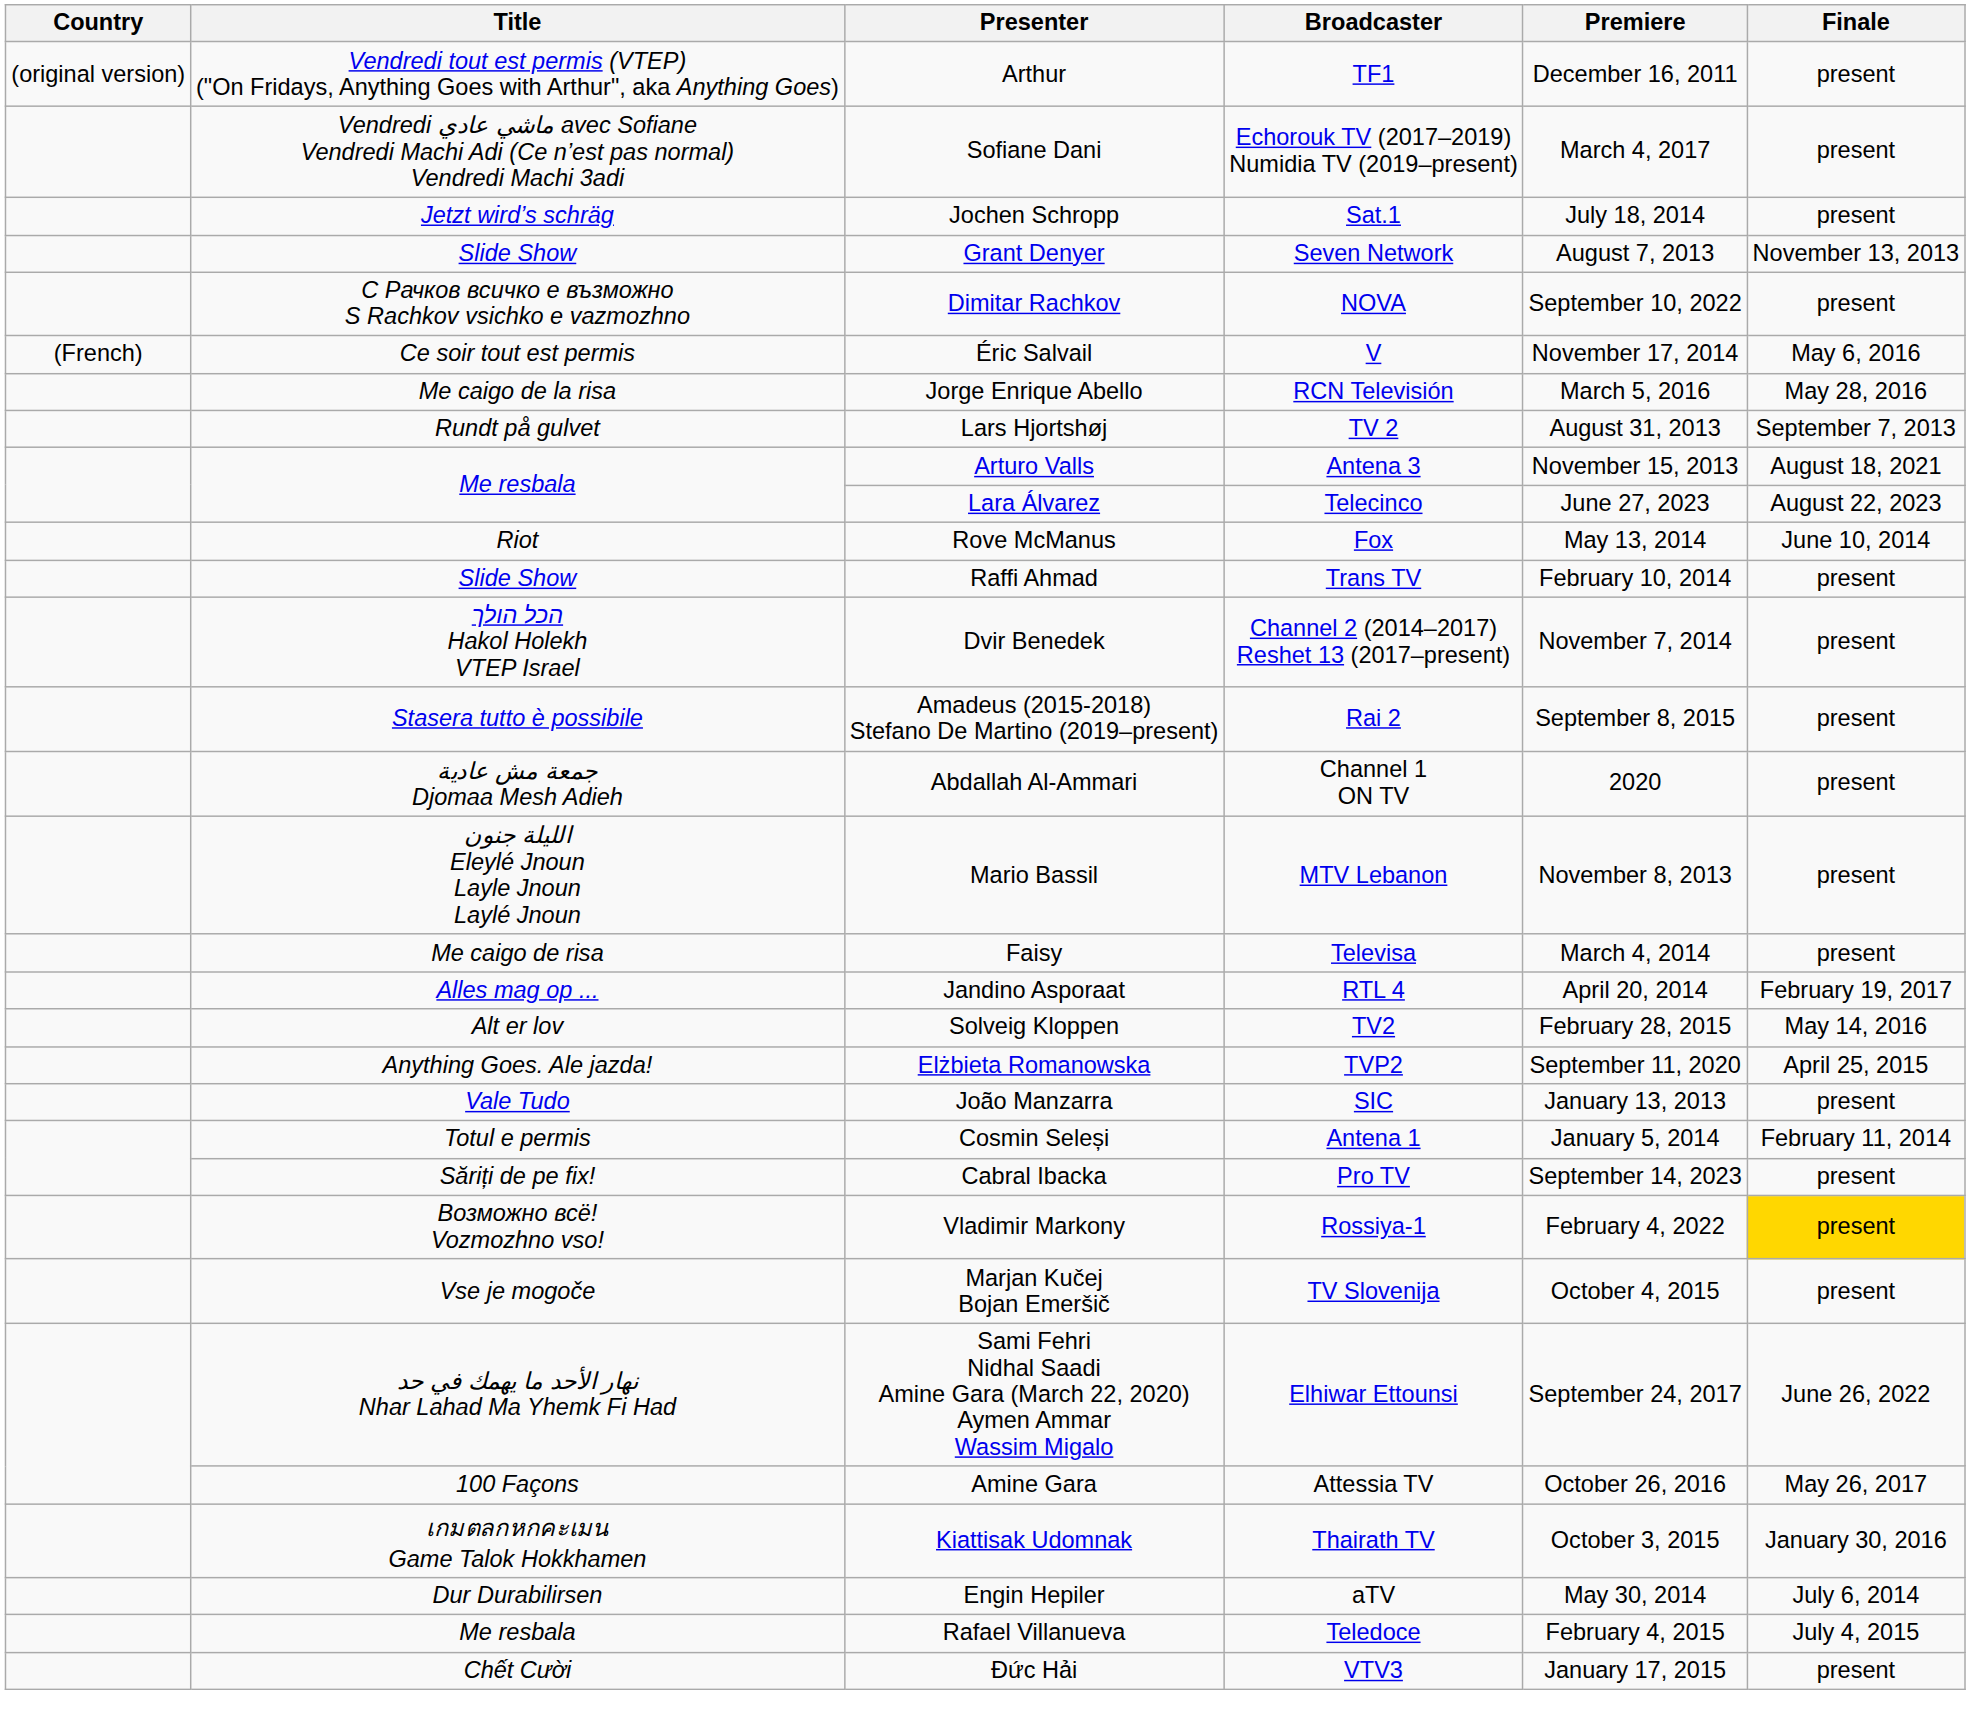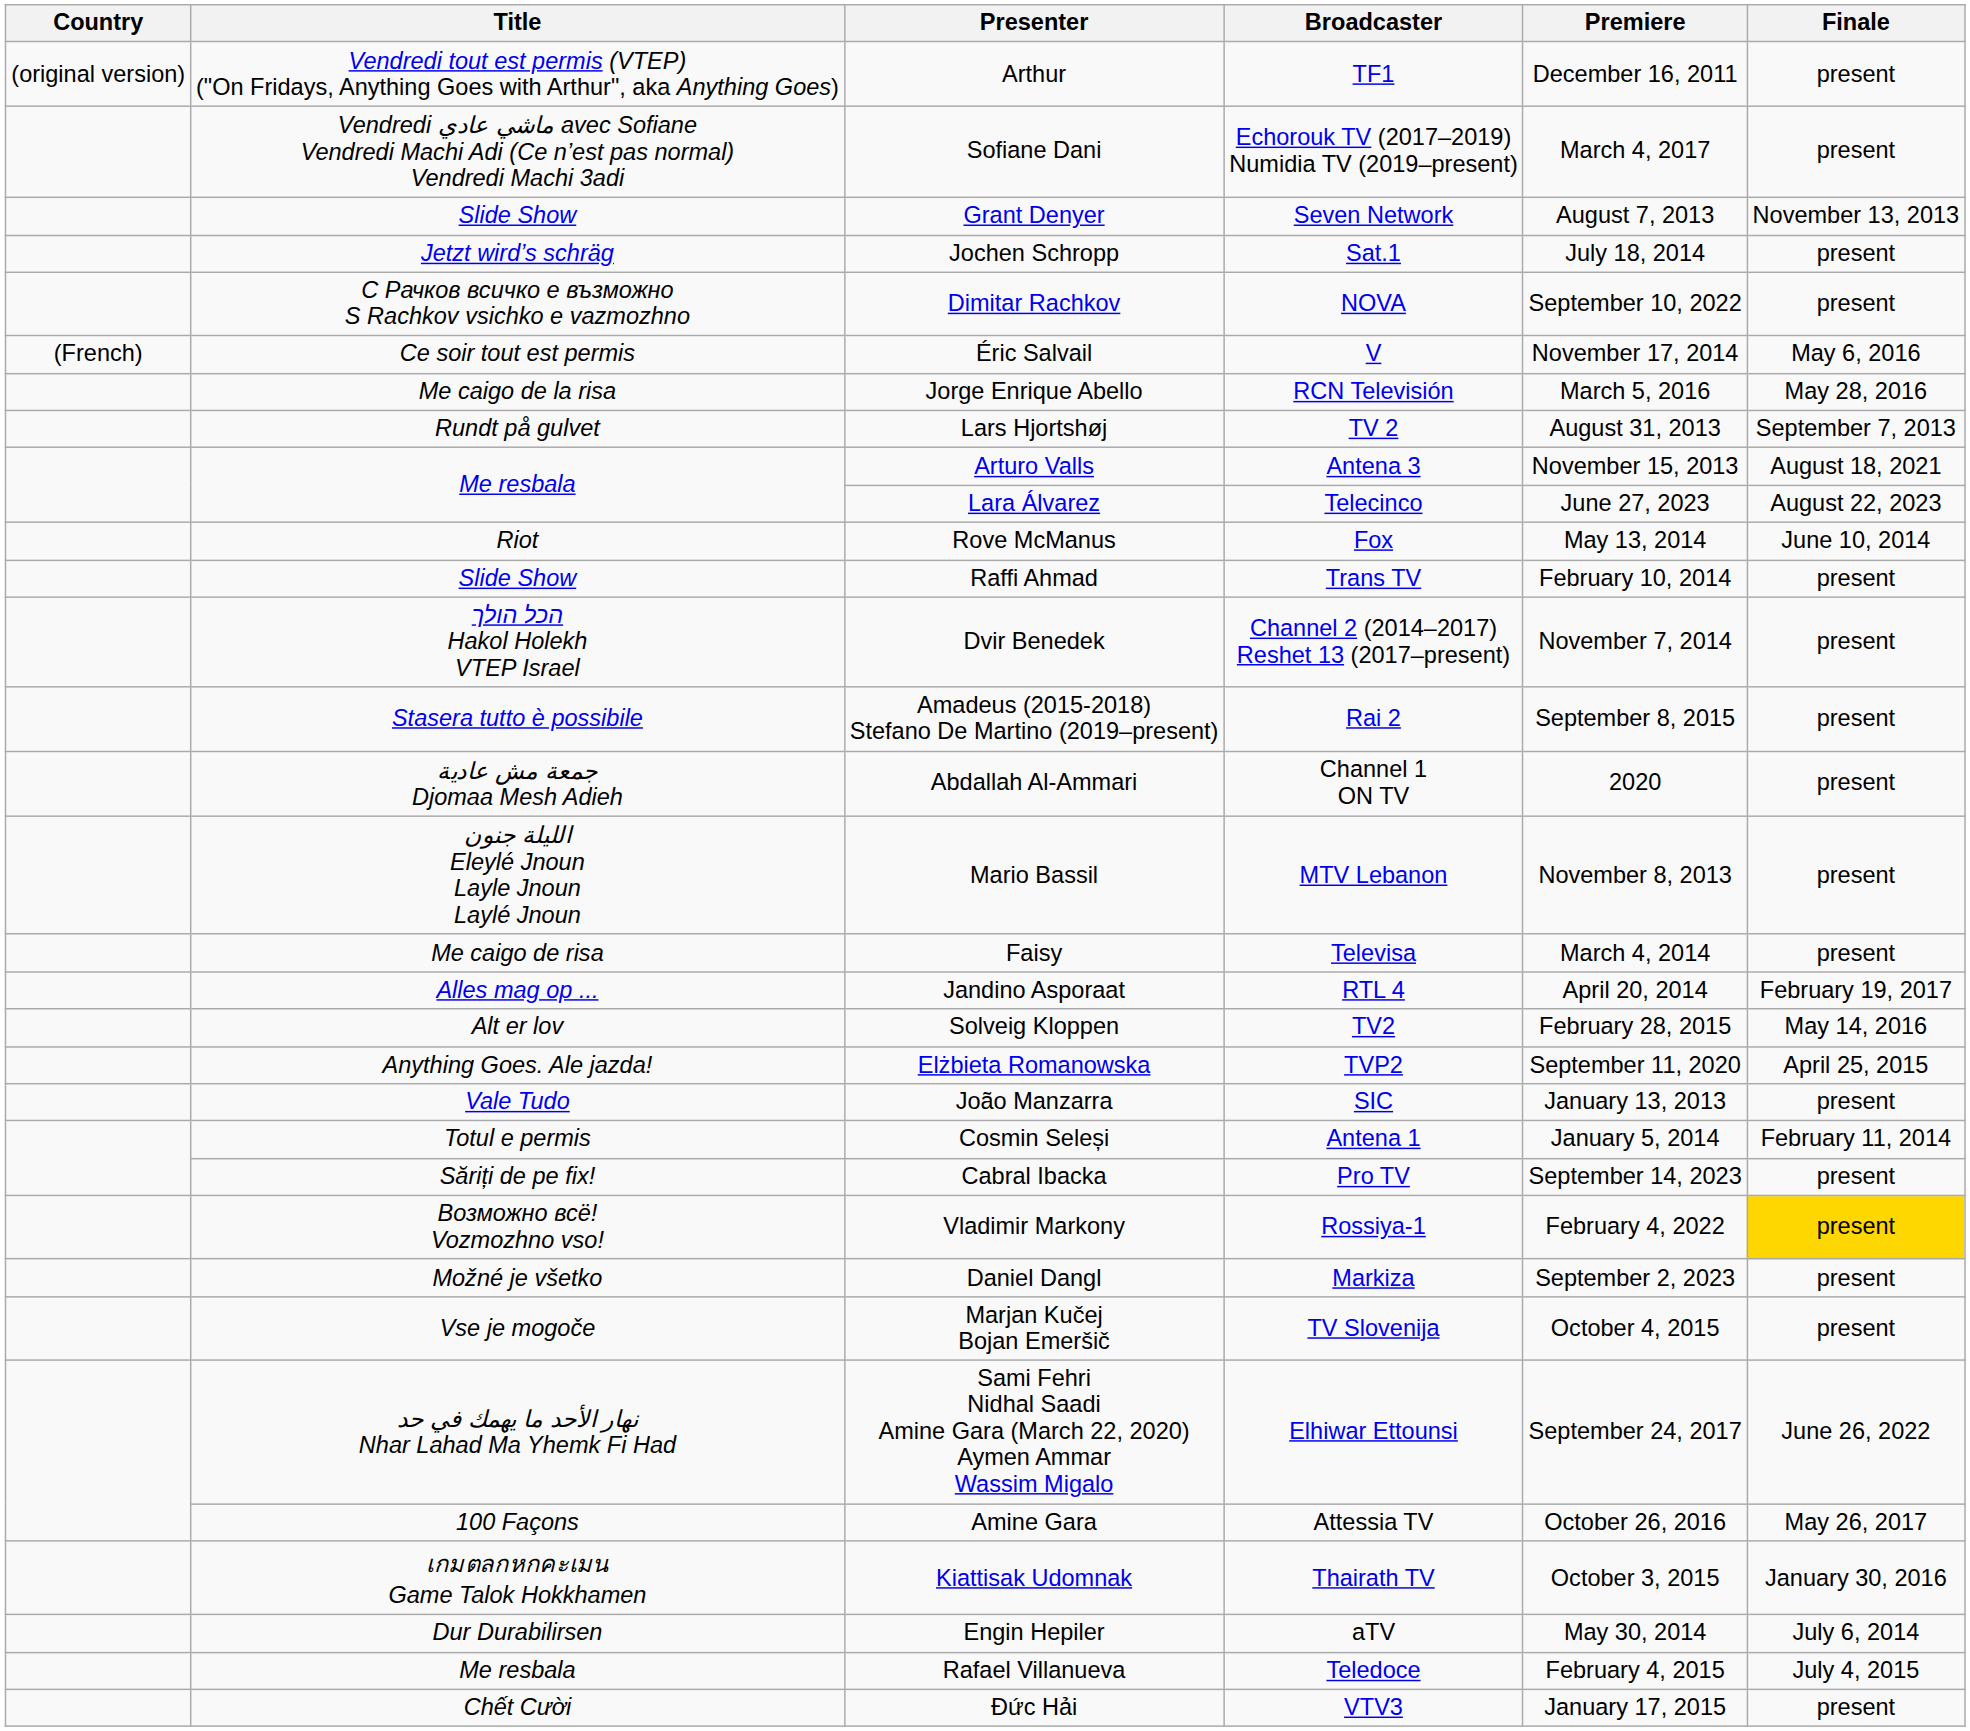 <table class="wikitable" style="text-align: center; margin-left: auto; margin-right: auto; border: none;">
 <tr>
 <th scope="col">Country</th>
 <th scope="col">Title</th>
 <th scope="col">Presenter</th>
 <th scope="col">Broadcaster</th>
 <th scope="col">Premiere</th>
 <th scope="col">Finale</th>
 </tr>
 <tr>
 <td> (original version)</td>
 <td><em><a href='#'>Vendredi tout est permis</a> (VTEP)</em><br>("On Fridays, Anything Goes with Arthur", aka <em>Anything Goes</em>)</td>
 <td>Arthur</td>
 <td><a href='#'>TF1</a></td>
 <td>December 16, 2011</td>
 <td>present</td>
 </tr>
 <tr>
 <td></td>
 <td><em>Vendredi ماشي عادي avec Sofiane</em><br><em>Vendredi Machi Adi (Ce n’est pas normal)</em><br><em>Vendredi Machi 3adi</em></td>
 <td>Sofiane Dani</td>
 <td><a href='#'>Echorouk TV</a> (2017–2019)<br>Numidia TV (2019–present)</td>
 <td>March 4, 2017</td>
 <td>present</td>
 </tr>
 <tr>
 <td></td>
+<td><em><a href='#'>Slide Show</a></em></td>
+<td><a href='#'>Grant Denyer</a></td>
+<td><a href='#'>Seven Network</a></td>
+<td>August 7, 2013</td>
+<td>November 13, 2013</td>
+</tr>
+<tr>
+<td></td>
 <td><em><a href='#'>Jetzt wird’s schräg</a></em></td>
 <td>Jochen Schropp</td>
 <td><a href='#'>Sat.1</a></td>
 <td>July 18, 2014</td>
 <td>present</td>
-</tr>
-<tr>
-<td></td>
-<td><em><a href='#'>Slide Show</a></em></td>
-<td><a href='#'>Grant Denyer</a></td>
-<td><a href='#'>Seven Network</a></td>
-<td>August 7, 2013</td>
-<td>November 13, 2013</td>
 </tr>
 <tr>
 <td></td>
 <td><em>С Рачков всичко е възможно</em><br><em>S Rachkov vsichko e vazmozhno</em></td>
 <td><a href='#'>Dimitar Rachkov</a></td>
 <td><a href='#'>NOVA</a></td>
 <td>September 10, 2022</td>
 <td>present</td>
 </tr>
 <tr>
 <td> (French)</td>
 <td><em>Ce soir tout est permis</em></td>
 <td>Éric Salvail</td>
 <td><a href='#'>V</a></td>
 <td>November 17, 2014</td>
 <td>May 6, 2016</td>
 </tr>
 <tr>
 <td></td>
 <td><em>Me caigo de la risa</em></td>
 <td>Jorge Enrique Abello</td>
 <td><a href='#'>RCN Televisión</a></td>
 <td>March 5, 2016</td>
 <td>May 28, 2016</td>
 </tr>
 <tr>
 <td></td>
 <td><em>Rundt på gulvet</em></td>
 <td>Lars Hjortshøj</td>
 <td><a href='#'>TV 2</a></td>
 <td>August 31, 2013</td>
 <td>September 7, 2013</td>
 </tr>
 <tr>
 <td rowspan=2></td>
 <td rowspan=2><em><a href='#'>Me resbala</a></em></td>
 <td><a href='#'>Arturo Valls</a></td>
 <td><a href='#'>Antena 3</a></td>
 <td>November 15, 2013</td>
 <td>August 18, 2021</td>
 </tr>
 <tr>
 <td><a href='#'>Lara Álvarez</a></td>
 <td><a href='#'>Telecinco</a></td>
 <td>June 27, 2023</td>
 <td>August 22, 2023</td>
 </tr>
 <tr>
 <td></td>
 <td><em>Riot</em></td>
 <td>Rove McManus</td>
 <td><a href='#'>Fox</a></td>
 <td>May 13, 2014</td>
 <td>June 10, 2014</td>
 </tr>
 <tr>
 <td></td>
 <td><em><a href='#'>Slide Show</a></em></td>
 <td>Raffi Ahmad</td>
 <td><a href='#'>Trans TV</a></td>
 <td>February 10, 2014</td>
 <td>present</td>
 </tr>
 <tr>
 <td></td>
 <td><em><a href='#'>הכל הולך</a></em><br><em>Hakol Holekh</em><br><em>VTEP Israel</em></td>
 <td>Dvir Benedek</td>
 <td><a href='#'>Channel 2</a> (2014–2017)<br><a href='#'>Reshet 13</a> (2017–present)</td>
 <td>November 7, 2014</td>
 <td>present</td>
 </tr>
 <tr>
 <td></td>
 <td><em><a href='#'>Stasera tutto è possibile</a></em></td>
 <td>Amadeus (2015-2018)<br>Stefano De Martino (2019–present)</td>
 <td><a href='#'>Rai 2</a></td>
 <td>September 8, 2015</td>
 <td>present</td>
 </tr>
 <tr>
 <td></td>
 <td><em>جمعة مش عادية</em><br><em>Djomaa Mesh Adieh</em></td>
 <td>Abdallah Al-Ammari</td>
 <td>Channel 1<br>ON TV</td>
 <td>2020</td>
 <td>present</td>
 </tr>
 <tr>
 <td></td>
 <td><em>الليلة جنون</em><br><em>Eleylé Jnoun</em><br><em>Layle Jnoun</em><br><em>Laylé Jnoun</em></td>
 <td>Mario Bassil</td>
 <td><a href='#'>MTV Lebanon</a></td>
 <td>November 8, 2013</td>
 <td>present</td>
 </tr>
 <tr>
 <td></td>
 <td><em>Me caigo de risa</em></td>
 <td>Faisy</td>
 <td><a href='#'>Televisa</a></td>
 <td>March 4, 2014</td>
 <td>present</td>
 </tr>
 <tr>
 <td></td>
 <td><em><a href='#'>Alles mag op ...</a></em></td>
 <td>Jandino Asporaat</td>
 <td><a href='#'>RTL 4</a></td>
 <td>April 20, 2014</td>
 <td>February 19, 2017</td>
 </tr>
 <tr>
 <td></td>
 <td><em>Alt er lov</em></td>
 <td>Solveig Kloppen</td>
 <td><a href='#'>TV2</a></td>
 <td>February 28, 2015</td>
 <td>May 14, 2016 </td>
 </tr>
 <tr>
 <td></td>
 <td><em>Anything Goes. Ale jazda!</em></td>
 <td><a href='#'>Elżbieta Romanowska</a></td>
 <td><a href='#'>TVP2</a></td>
 <td>September 11, 2020</td>
 <td>April 25, 2015</td>
 </tr>
 <tr>
 <td></td>
 <td><em><a href='#'>Vale Tudo</a></em></td>
 <td>João Manzarra</td>
 <td><a href='#'>SIC</a></td>
 <td>January 13, 2013</td>
 <td>present</td>
 </tr>
 <tr>
 <td rowspan="2"></td>
 <td><em>Totul e permis</em></td>
 <td>Cosmin Seleși</td>
 <td><a href='#'>Antena 1</a></td>
 <td>January 5, 2014</td>
 <td>February 11, 2014</td>
 </tr>
 <tr>
 <td><em>Săriți de pe fix!</em></td>
 <td>Cabral Ibacka</td>
 <td><a href='#'>Pro TV</a></td>
 <td>September 14, 2023</td>
 <td>present</td>
 </tr>
 <tr>
 <td></td>
 <td><em>Возможно всё!</em><br><em>Vozmozhno vso!</em></td>
 <td>Vladimir Markony</td>
 <td><a href='#'>Rossiya-1</a></td>
 <td>February 4, 2022</td>
 <td style="background: gold;">present</td>
 </tr>
 <tr>
 <td></td>
+<td><em>Možné je všetko</em></td>
+<td>Daniel Dangl</td>
+<td><a href='#'>Markiza</a></td>
+<td>September 2, 2023</td>
+<td>present</td>
+</tr>
+<tr>
+<td></td>
 <td><em>Vse je mogoče</em></td>
 <td>Marjan Kučej<br>Bojan Emeršič</td>
 <td><a href='#'>TV Slovenija</a></td>
 <td>October 4, 2015</td>
 <td>present</td>
 </tr>
 <tr>
 <td rowspan="2"></td>
 <td><em>نهار الأحد ما يهمك في حد</em><br><em>Nhar Lahad Ma Yhemk Fi Had</em></td>
 <td>Sami Fehri<br>Nidhal Saadi<br>Amine Gara (March 22, 2020)<br>Aymen Ammar<br><a href='#'>Wassim Migalo</a></td>
 <td><a href='#'>Elhiwar Ettounsi</a></td>
 <td>September 24, 2017</td>
 <td>June 26, 2022</td>
 </tr>
 <tr>
 <td><em>100 Façons</em></td>
 <td>Amine Gara</td>
 <td>Attessia TV</td>
 <td>October 26, 2016</td>
 <td>May 26, 2017</td>
 </tr>
 <tr>
 <td></td>
 <td><em>เกมตลกหกคะเมน</em><br> <em>Game Talok Hokkhamen</em></td>
 <td><a href='#'>Kiattisak Udomnak</a></td>
 <td><a href='#'>Thairath TV</a></td>
 <td>October 3, 2015</td>
 <td>January 30, 2016</td>
 </tr>
 <tr>
 <td></td>
 <td><em>Dur Durabilirsen</em></td>
 <td>Engin Hepiler</td>
 <td>aTV</td>
 <td>May 30, 2014</td>
 <td>July 6, 2014</td>
 </tr>
 <tr>
 <td></td>
 <td><em>Me resbala</em></td>
 <td>Rafael Villanueva</td>
 <td><a href='#'>Teledoce</a></td>
 <td>February 4, 2015</td>
 <td>July 4, 2015</td>
 </tr>
 <tr>
 <td></td>
 <td><em>Chết Cười</em></td>
 <td>Đức Hải</td>
 <td><a href='#'>VTV3</a></td>
 <td>January 17, 2015</td>
 <td>present</td>
 </tr>
 </table>
